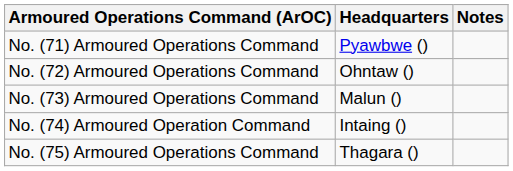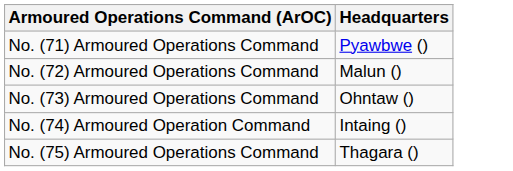 <table class="wikitable">
 <tr>
 <th>Armoured Operations Command (ArOC)</th>
 <th>Headquarters</th>
-<th>Notes</th>
 </tr>
 <tr>
 <td>No. (71) Armoured Operations Command</td>
 <td><a href='#'>Pyawbwe</a> ()</td>
-<td></td>
 </tr>
 <tr>
 <td>No. (72) Armoured Operations Command</td>
-<td>Ohntaw ()</td>
-<td></td>
+<td>Malun ()</td>
 </tr>
 <tr>
 <td>No. (73) Armoured Operations Command</td>
-<td>Malun ()</td>
-<td></td>
+<td>Ohntaw ()</td>
 </tr>
 <tr>
 <td>No. (74) Armoured Operation Command</td>
 <td>Intaing ()</td>
-<td></td>
 </tr>
 <tr>
 <td>No. (75) Armoured Operations Command</td>
 <td>Thagara ()</td>
-<td></td>
 </tr>
 </table>
